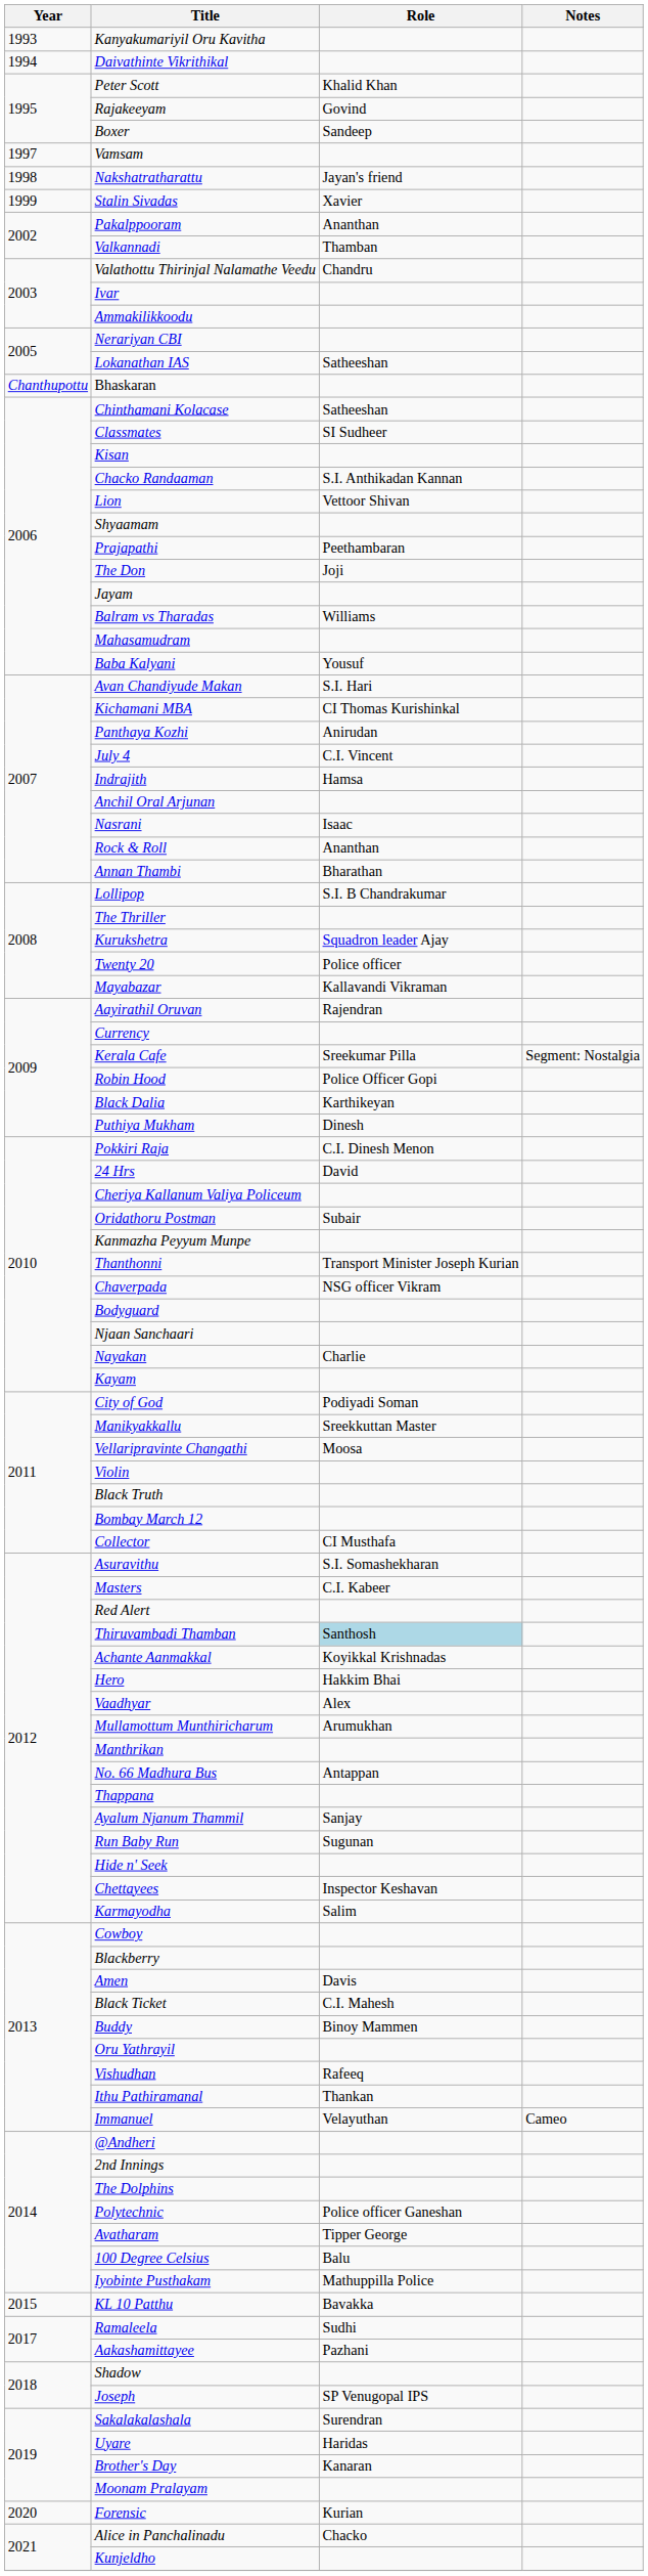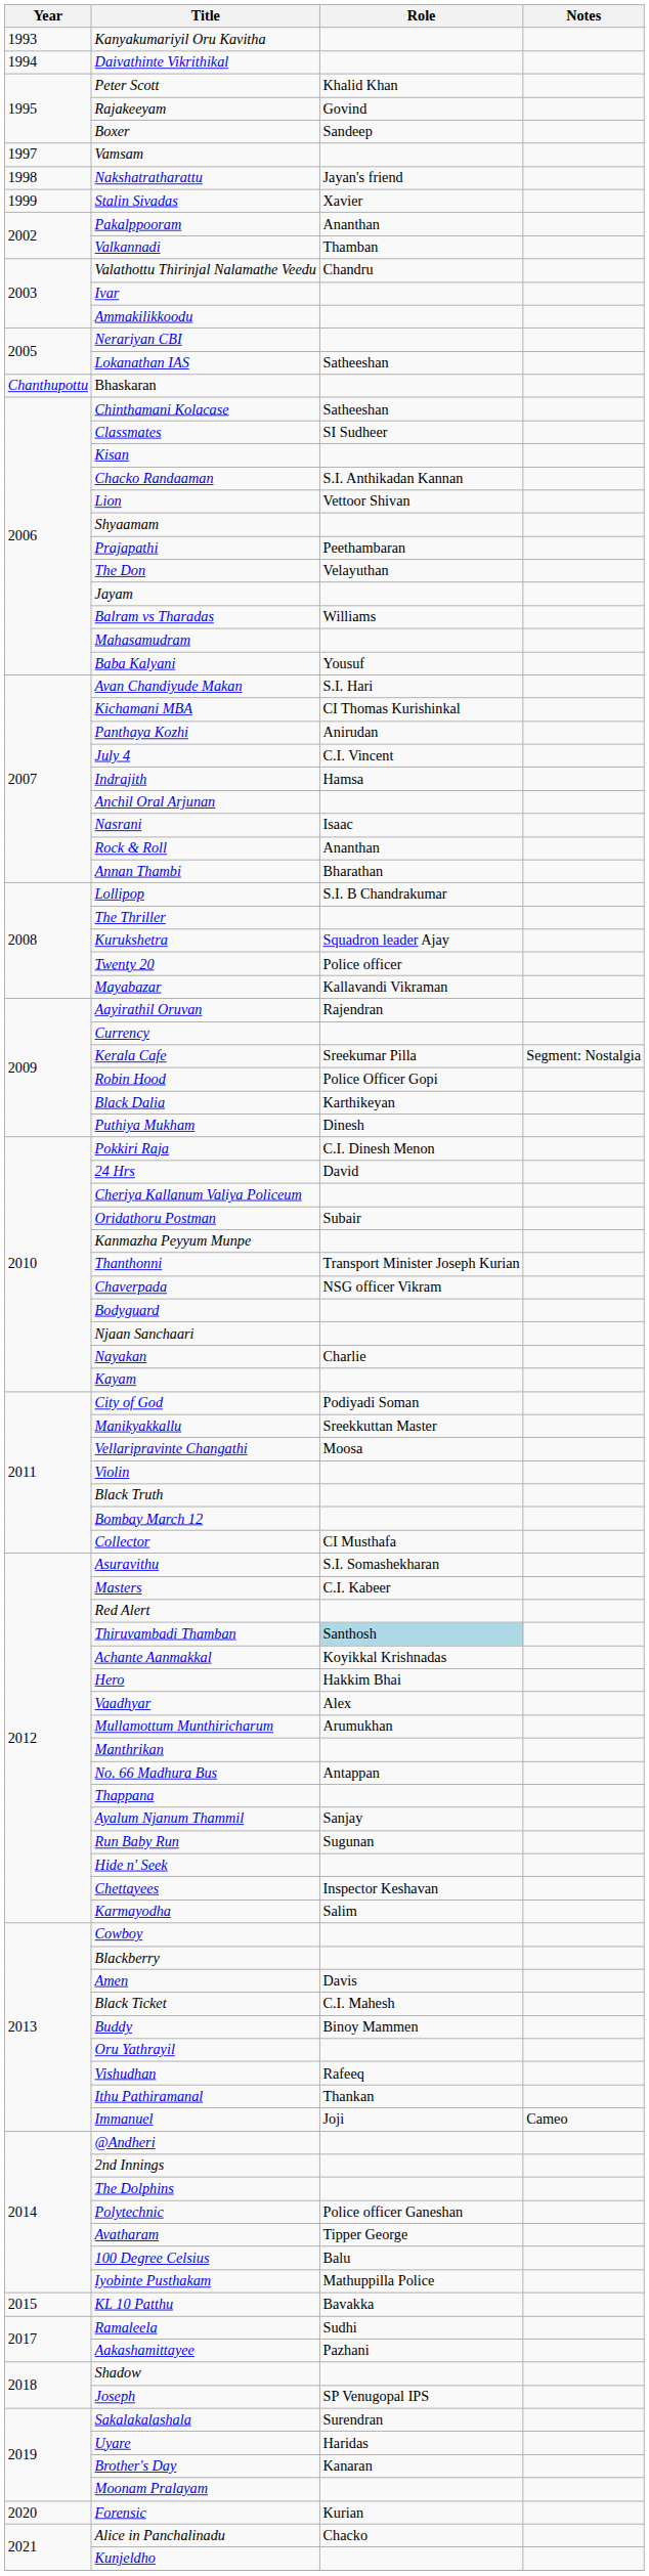 <table class="wikitable sortable">
 <tr>
 <th>Year</th>
 <th>Title</th>
 <th>Role</th>
 <th class="unsortable">Notes</th>
 </tr>
 <tr>
 <td>1993</td>
 <td><em>Kanyakumariyil Oru Kavitha</em></td>
 <td></td>
 <td></td>
 </tr>
 <tr>
 <td>1994</td>
 <td><em><a href='#'>Daivathinte Vikrithikal</a></em></td>
 <td></td>
 <td></td>
 </tr>
 <tr>
 <td rowspan=3>1995</td>
 <td><em>Peter Scott</em></td>
 <td>Khalid Khan</td>
 <td></td>
 </tr>
 <tr>
 <td><em>Rajakeeyam</em></td>
 <td>Govind</td>
 <td></td>
 </tr>
 <tr>
 <td><em>Boxer</em></td>
 <td>Sandeep</td>
 <td></td>
 </tr>
 <tr>
 <td>1997</td>
 <td><em>Vamsam</em></td>
 <td></td>
 <td></td>
 </tr>
 <tr>
 <td>1998</td>
 <td><em><a href='#'>Nakshatratharattu</a></em></td>
 <td>Jayan's friend</td>
 <td></td>
 </tr>
 <tr>
 <td>1999</td>
 <td><em><a href='#'>Stalin Sivadas</a></em></td>
 <td>Xavier</td>
 <td></td>
 </tr>
 <tr>
 <td rowspan=2>2002</td>
 <td><em><a href='#'>Pakalppooram</a></em></td>
 <td>Ananthan</td>
 <td></td>
 </tr>
 <tr>
 <td><em><a href='#'>Valkannadi</a></em></td>
 <td>Thamban</td>
 <td></td>
 </tr>
 <tr>
 <td rowspan=3>2003</td>
 <td><em>Valathottu Thirinjal Nalamathe Veedu</em></td>
 <td>Chandru</td>
 <td></td>
 </tr>
 <tr>
 <td><em><a href='#'>Ivar</a></em></td>
 <td></td>
 <td></td>
 </tr>
 <tr>
 <td><em><a href='#'>Ammakilikkoodu</a></em></td>
 <td></td>
 <td></td>
 </tr>
 <tr>
 <td rowspan=2>2005</td>
 <td><em><a href='#'>Nerariyan CBI</a></em></td>
 <td></td>
 <td></td>
 </tr>
 <tr>
 <td><em><a href='#'>Lokanathan IAS</a></em></td>
 <td>Satheeshan</td>
 <td></td>
 </tr>
 <tr>
 <td><em><a href='#'>Chanthupottu</a></em></td>
 <td>Bhaskaran</td>
 <td></td>
 </tr>
 <tr>
 <td rowspan=12>2006</td>
 <td><em><a href='#'>Chinthamani Kolacase</a></em></td>
 <td>Satheeshan</td>
 <td></td>
 </tr>
 <tr>
 <td><em><a href='#'>Classmates</a></em></td>
 <td>SI Sudheer</td>
 <td></td>
 </tr>
 <tr>
 <td><em><a href='#'>Kisan</a></em></td>
 <td></td>
 <td></td>
 </tr>
 <tr>
 <td><em><a href='#'>Chacko Randaaman</a></em></td>
 <td>S.I. Anthikadan Kannan</td>
 <td></td>
 </tr>
 <tr>
 <td><em><a href='#'>Lion</a></em></td>
 <td>Vettoor Shivan</td>
 <td></td>
 </tr>
 <tr>
 <td><em>Shyaamam</em></td>
 <td></td>
 <td></td>
 </tr>
 <tr>
 <td><em><a href='#'>Prajapathi</a></em></td>
 <td>Peethambaran</td>
 <td></td>
 </tr>
 <tr>
 <td><em><a href='#'>The Don</a></em></td>
-<td>Joji</td>
+<td>Velayuthan</td>
 <td></td>
 </tr>
 <tr>
 <td><em>Jayam</em></td>
 <td></td>
 <td></td>
 </tr>
 <tr>
 <td><em><a href='#'>Balram vs Tharadas</a></em></td>
 <td>Williams</td>
 <td></td>
 </tr>
 <tr>
 <td><em><a href='#'>Mahasamudram</a></em></td>
 <td></td>
 <td></td>
 </tr>
 <tr>
 <td><em><a href='#'>Baba Kalyani</a></em></td>
 <td>Yousuf</td>
 <td></td>
 </tr>
 <tr>
 <td rowspan=9>2007</td>
 <td><em><a href='#'>Avan Chandiyude Makan</a></em></td>
 <td>S.I. Hari</td>
 <td></td>
 </tr>
 <tr>
 <td><em><a href='#'>Kichamani MBA</a></em></td>
 <td>CI Thomas Kurishinkal</td>
 <td></td>
 </tr>
 <tr>
 <td><em><a href='#'>Panthaya Kozhi</a></em></td>
 <td>Anirudan</td>
 <td></td>
 </tr>
 <tr>
 <td><em><a href='#'>July 4</a></em></td>
 <td>C.I. Vincent</td>
 <td></td>
 </tr>
 <tr>
 <td><em><a href='#'>Indrajith</a></em></td>
 <td>Hamsa</td>
 <td></td>
 </tr>
 <tr>
 <td><em><a href='#'>Anchil Oral Arjunan</a></em></td>
 <td></td>
 <td></td>
 </tr>
 <tr>
 <td><em><a href='#'>Nasrani</a></em></td>
 <td>Isaac</td>
 <td></td>
 </tr>
 <tr>
 <td><em><a href='#'>Rock & Roll</a></em></td>
 <td>Ananthan</td>
 <td></td>
 </tr>
 <tr>
 <td><em><a href='#'>Annan Thambi</a></em></td>
 <td>Bharathan</td>
 <td></td>
 </tr>
 <tr>
 <td rowspan=5>2008</td>
 <td><em><a href='#'>Lollipop</a></em></td>
 <td>S.I. B Chandrakumar</td>
 <td></td>
 </tr>
 <tr>
 <td><em><a href='#'>The Thriller</a></em></td>
 <td></td>
 <td></td>
 </tr>
 <tr>
 <td><em><a href='#'>Kurukshetra</a></em></td>
 <td><a href='#'>Squadron leader</a> Ajay</td>
 <td></td>
 </tr>
 <tr>
 <td><em><a href='#'>Twenty 20</a></em></td>
 <td>Police officer</td>
 <td></td>
 </tr>
 <tr>
 <td><em><a href='#'>Mayabazar</a></em></td>
 <td>Kallavandi Vikraman</td>
 <td></td>
 </tr>
 <tr>
 <td rowspan=6>2009</td>
 <td><em><a href='#'>Aayirathil Oruvan</a></em></td>
 <td>Rajendran</td>
 <td></td>
 </tr>
 <tr>
 <td><em><a href='#'>Currency</a></em></td>
 <td></td>
 </tr>
 <tr>
 <td><em><a href='#'>Kerala Cafe</a></em></td>
 <td>Sreekumar Pilla</td>
 <td>Segment: Nostalgia</td>
 </tr>
 <tr>
 <td><em><a href='#'>Robin Hood</a></em></td>
 <td>Police Officer Gopi</td>
 <td></td>
 </tr>
 <tr>
 <td><em><a href='#'>Black Dalia</a></em></td>
 <td>Karthikeyan</td>
 <td></td>
 </tr>
 <tr>
 <td><em><a href='#'>Puthiya Mukham</a></em></td>
 <td>Dinesh</td>
 <td></td>
 </tr>
 <tr>
 <td rowspan=11>2010</td>
 <td><em><a href='#'>Pokkiri Raja</a></em></td>
 <td>C.I. Dinesh Menon</td>
 <td></td>
 </tr>
 <tr>
 <td><em><a href='#'>24 Hrs</a></em></td>
 <td>David</td>
 <td></td>
 </tr>
 <tr>
 <td><em><a href='#'>Cheriya Kallanum Valiya Policeum</a></em></td>
 <td></td>
 <td></td>
 </tr>
 <tr>
 <td><em><a href='#'>Oridathoru Postman</a></em></td>
 <td>Subair</td>
 <td></td>
 </tr>
 <tr>
 <td><em>Kanmazha Peyyum Munpe</em></td>
 <td></td>
 <td></td>
 </tr>
 <tr>
 <td><em><a href='#'>Thanthonni</a></em></td>
 <td>Transport Minister Joseph Kurian</td>
 <td></td>
 </tr>
 <tr>
 <td><em><a href='#'>Chaverpada</a></em></td>
 <td>NSG officer Vikram</td>
 <td></td>
 </tr>
 <tr>
 <td><em><a href='#'>Bodyguard</a></em></td>
 <td></td>
 <td></td>
 </tr>
 <tr>
 <td><em>Njaan Sanchaari</em></td>
 <td></td>
 <td></td>
 </tr>
 <tr>
 <td><em><a href='#'>Nayakan</a></em></td>
 <td>Charlie</td>
 <td></td>
 </tr>
 <tr>
 <td><em><a href='#'>Kayam</a></em></td>
 <td></td>
 <td></td>
 </tr>
 <tr>
 <td rowspan=7>2011</td>
 <td><em><a href='#'>City of God</a></em></td>
 <td>Podiyadi Soman</td>
 <td></td>
 </tr>
 <tr>
 <td><em><a href='#'>Manikyakkallu</a></em></td>
 <td>Sreekkuttan Master</td>
 <td></td>
 </tr>
 <tr>
 <td><em><a href='#'>Vellaripravinte Changathi</a></em></td>
 <td>Moosa</td>
 <td></td>
 </tr>
 <tr>
 <td><em><a href='#'>Violin</a></em></td>
 <td></td>
 <td></td>
 </tr>
 <tr>
 <td><em>Black Truth</em></td>
 <td></td>
 <td></td>
 </tr>
 <tr>
 <td><em><a href='#'>Bombay March 12</a></em></td>
 <td></td>
 <td></td>
 </tr>
 <tr>
 <td><em><a href='#'>Collector</a></em></td>
 <td>CI Musthafa</td>
 <td></td>
 </tr>
 <tr>
 <td rowspan=16>2012</td>
 <td><em><a href='#'>Asuravithu</a></em></td>
 <td>S.I. Somashekharan</td>
 <td></td>
 </tr>
 <tr>
 <td><em><a href='#'>Masters</a></em></td>
 <td>C.I. Kabeer</td>
 <td></td>
 </tr>
 <tr>
 <td><em>Red Alert</em></td>
 <td></td>
 <td></td>
 </tr>
 <tr>
 <td><em><a href='#'>Thiruvambadi Thamban</a></em></td>
 <td style="background: lightblue;">Santhosh</td>
 <td></td>
 </tr>
 <tr>
 <td><em><a href='#'>Achante Aanmakkal</a></em></td>
 <td>Koyikkal Krishnadas</td>
 <td></td>
 </tr>
 <tr>
 <td><em><a href='#'>Hero</a></em></td>
 <td>Hakkim Bhai</td>
 <td></td>
 </tr>
 <tr>
 <td><em><a href='#'>Vaadhyar</a></em></td>
 <td>Alex</td>
 <td></td>
 </tr>
 <tr>
 <td><em><a href='#'>Mullamottum Munthiricharum</a></em></td>
 <td>Arumukhan</td>
 <td></td>
 </tr>
 <tr>
 <td><em><a href='#'>Manthrikan</a></em></td>
 <td></td>
 <td></td>
 </tr>
 <tr>
 <td><em><a href='#'>No. 66 Madhura Bus</a></em></td>
 <td>Antappan</td>
 <td></td>
 </tr>
 <tr>
 <td><em><a href='#'>Thappana</a></em></td>
 <td></td>
 <td></td>
 </tr>
 <tr>
 <td><em><a href='#'>Ayalum Njanum Thammil</a></em></td>
 <td>Sanjay</td>
 <td></td>
 </tr>
 <tr>
 <td><em><a href='#'>Run Baby Run</a></em></td>
 <td>Sugunan</td>
 <td></td>
 </tr>
 <tr>
 <td><em><a href='#'>Hide n' Seek</a></em></td>
 <td></td>
 <td></td>
 </tr>
 <tr>
 <td><em><a href='#'>Chettayees</a></em></td>
 <td>Inspector Keshavan</td>
 <td></td>
 </tr>
 <tr>
 <td><em><a href='#'>Karmayodha</a></em></td>
 <td>Salim</td>
 <td></td>
 </tr>
 <tr>
 <td rowspan=9>2013</td>
 <td><em><a href='#'>Cowboy</a></em></td>
 <td></td>
 <td></td>
 </tr>
 <tr>
 <td><em>Blackberry</em></td>
 <td></td>
 <td></td>
 </tr>
 <tr>
 <td><em><a href='#'>Amen</a></em></td>
 <td>Davis</td>
 <td></td>
 </tr>
 <tr>
 <td><em>Black Ticket</em></td>
 <td>C.I. Mahesh</td>
 <td></td>
 </tr>
 <tr>
 <td><em><a href='#'>Buddy</a></em></td>
 <td>Binoy Mammen</td>
 <td></td>
 </tr>
 <tr>
 <td><em><a href='#'>Oru Yathrayil</a></em></td>
 <td></td>
 <td></td>
 </tr>
 <tr>
 <td><em><a href='#'>Vishudhan</a></em></td>
 <td>Rafeeq</td>
 <td></td>
 </tr>
 <tr>
 <td><em><a href='#'>Ithu Pathiramanal</a></em></td>
 <td>Thankan</td>
 <td></td>
 </tr>
 <tr>
 <td><em><a href='#'>Immanuel</a></em></td>
-<td>Velayuthan</td>
+<td>Joji</td>
 <td>Cameo</td>
 </tr>
 <tr>
 <td rowspan=7>2014</td>
 <td><em><a href='#'>@Andheri</a></em></td>
 <td></td>
 <td></td>
 </tr>
 <tr>
 <td><em>2nd Innings</em></td>
 <td></td>
 <td></td>
 </tr>
 <tr>
 <td><em><a href='#'>The Dolphins</a></em></td>
 <td></td>
 <td></td>
 </tr>
 <tr>
 <td><em><a href='#'>Polytechnic</a></em></td>
 <td>Police officer Ganeshan</td>
 <td></td>
 </tr>
 <tr>
 <td><em><a href='#'>Avatharam</a></em></td>
 <td>Tipper George</td>
 <td></td>
 </tr>
 <tr>
 <td><em><a href='#'>100 Degree Celsius</a></em></td>
 <td>Balu</td>
 <td></td>
 </tr>
 <tr>
 <td><em><a href='#'>Iyobinte Pusthakam</a></em></td>
 <td>Mathuppilla Police</td>
 <td></td>
 </tr>
 <tr>
 <td>2015</td>
 <td><em><a href='#'>KL 10 Patthu</a></em></td>
 <td>Bavakka</td>
 <td></td>
 </tr>
 <tr>
 <td rowspan=2>2017</td>
 <td><em><a href='#'>Ramaleela</a></em></td>
 <td>Sudhi</td>
 <td></td>
 </tr>
 <tr>
 <td><em><a href='#'>Aakashamittayee</a></em></td>
 <td>Pazhani</td>
 <td></td>
 </tr>
 <tr>
 <td rowspan=2>2018</td>
 <td><em>Shadow</em></td>
 <td></td>
 <td></td>
 </tr>
 <tr>
 <td><em><a href='#'>Joseph</a></em></td>
 <td>SP Venugopal IPS</td>
 <td></td>
 </tr>
 <tr>
 <td rowspan=4>2019</td>
 <td><em><a href='#'>Sakalakalashala</a></em></td>
 <td>Surendran</td>
 <td></td>
 </tr>
 <tr>
 <td><em><a href='#'>Uyare</a></em></td>
 <td>Haridas</td>
 <td></td>
 </tr>
 <tr>
 <td><em><a href='#'>Brother's Day</a></em></td>
 <td>Kanaran</td>
 <td></td>
 </tr>
 <tr>
 <td><em><a href='#'>Moonam Pralayam</a></em></td>
 <td></td>
 <td></td>
 </tr>
 <tr>
 <td>2020</td>
 <td><em><a href='#'>Forensic</a></em></td>
 <td>Kurian</td>
 <td></td>
 </tr>
 <tr>
 <td rowspan=2>2021</td>
 <td><em>Alice in Panchalinadu</em></td>
 <td>Chacko</td>
 <td></td>
 </tr>
 <tr>
 <td><em><a href='#'>Kunjeldho</a></em></td>
 <td></td>
 <td></td>
 </tr>
 <tr>
 </tr>
 </table>
